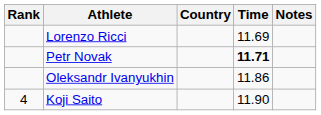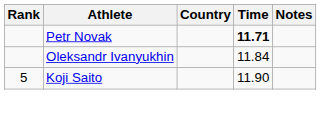 <table class="wikitable sortable" style="text-align:center">
 <tr>
 <th>Rank</th>
 <th>Athlete</th>
 <th>Country</th>
 <th>Time</th>
 <th>Notes</th>
-</tr>
-<tr>
-<td></td>
-<td align="left"><a href='#'>Lorenzo Ricci</a></td>
-<td align="left"></td>
-<td>11.69</td>
-<td></td>
 </tr>
 <tr>
 <td></td>
 <td align="left"><a href='#'>Petr Novak</a></td>
 <td align="left"></td>
 <td><strong>11.71</strong></td>
 <td></td>
 </tr>
 <tr>
 <td></td>
 <td align="left"><a href='#'>Oleksandr Ivanyukhin</a></td>
 <td align="left"></td>
-<td>11.86</td>
+<td>11.84</td>
 <td></td>
 </tr>
 <tr>
-<td>4</td>
+<td>5</td>
 <td align="left"><a href='#'>Koji Saito</a></td>
 <td align="left"></td>
 <td>11.90</td>
 <td></td>
 </tr>
 </table>
